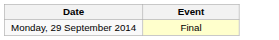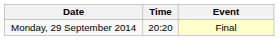 <table class = "wikitable" style="text-align:center;">
 <tr>
 <th width=220>Date</th>
+<th width=50>Time</th>
 <th width=150>Event</th>
 </tr>
 <tr>
 <td>Monday, 29 September 2014</td>
+<td>20:20</td>
 <td bgcolor=ffffcc>Final</td>
 </tr>
 </table>
